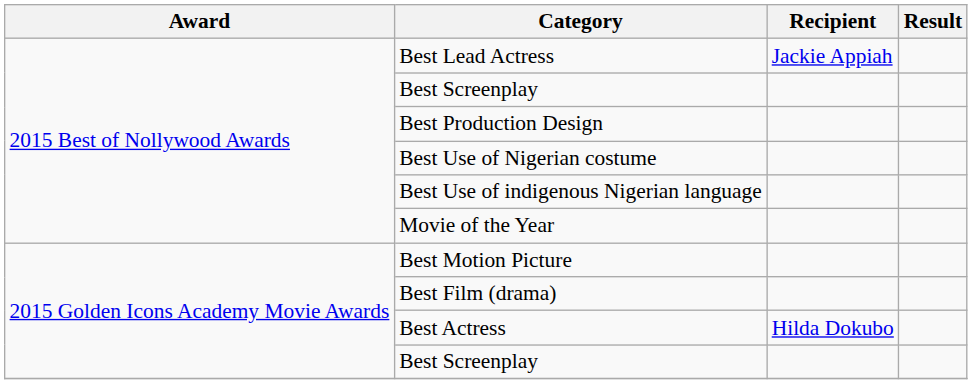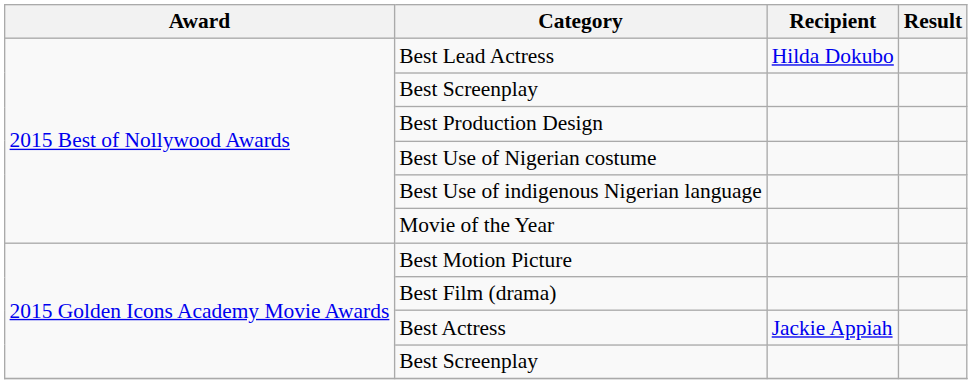 <table class="wikitable">
 <tr>
 <th>Award</th>
 <th>Category</th>
 <th>Recipient</th>
 <th>Result</th>
 </tr>
 <tr>
 <td rowspan="6"><a href='#'>2015 Best of Nollywood Awards</a></td>
 <td>Best Lead Actress</td>
-<td><a href='#'>Jackie Appiah</a></td>
+<td><a href='#'>Hilda Dokubo</a></td>
 <td></td>
 </tr>
 <tr>
 <td>Best Screenplay</td>
 <td></td>
 <td></td>
 </tr>
 <tr>
 <td>Best Production Design</td>
 <td></td>
 <td></td>
 </tr>
 <tr>
 <td>Best Use of Nigerian costume</td>
 <td></td>
 <td></td>
 </tr>
 <tr>
 <td>Best Use of indigenous Nigerian language</td>
 <td></td>
 <td></td>
 </tr>
 <tr>
 <td>Movie of the Year</td>
 <td></td>
 <td></td>
 </tr>
 <tr>
 <td rowspan="4"><a href='#'>2015 Golden Icons Academy Movie Awards</a></td>
 <td>Best Motion Picture</td>
 <td></td>
 <td></td>
 </tr>
 <tr>
 <td>Best Film (drama)</td>
 <td></td>
 <td></td>
 </tr>
 <tr>
 <td>Best Actress</td>
-<td><a href='#'>Hilda Dokubo</a></td>
+<td><a href='#'>Jackie Appiah</a></td>
 <td></td>
 </tr>
 <tr>
 <td>Best Screenplay</td>
 <td></td>
 <td></td>
 </tr>
 <tr>
 </tr>
 </table>
